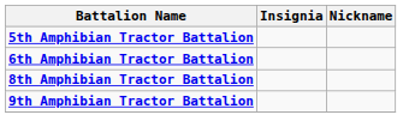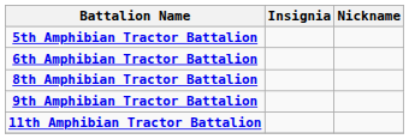 <table class="wikitable" style="text-align:center;">
 <tr style="background:#ccc;">
 <th><strong>Battalion Name</strong></th>
 <th><strong>Insignia</strong></th>
 <th><strong>Nickname</strong></th>
 </tr>
 <tr>
 <td><strong><a href='#'>5th Amphibian Tractor Battalion</a></strong></td>
 <td></td>
 <td></td>
 </tr>
 <tr>
 <td><strong><a href='#'>6th Amphibian Tractor Battalion</a></strong></td>
 <td></td>
 <td></td>
 </tr>
 <tr>
 <td><strong><a href='#'>8th Amphibian Tractor Battalion</a></strong></td>
 <td></td>
 <td></td>
 </tr>
 <tr>
 <td><strong><a href='#'>9th Amphibian Tractor Battalion</a></strong></td>
 <td></td>
 <td></td>
 </tr>
 <tr>
+<td><strong><a href='#'>11th Amphibian Tractor Battalion</a></strong></td>
+<td></td>
+<td></td>
+</tr>
+<tr>
 </tr>
 </table>
